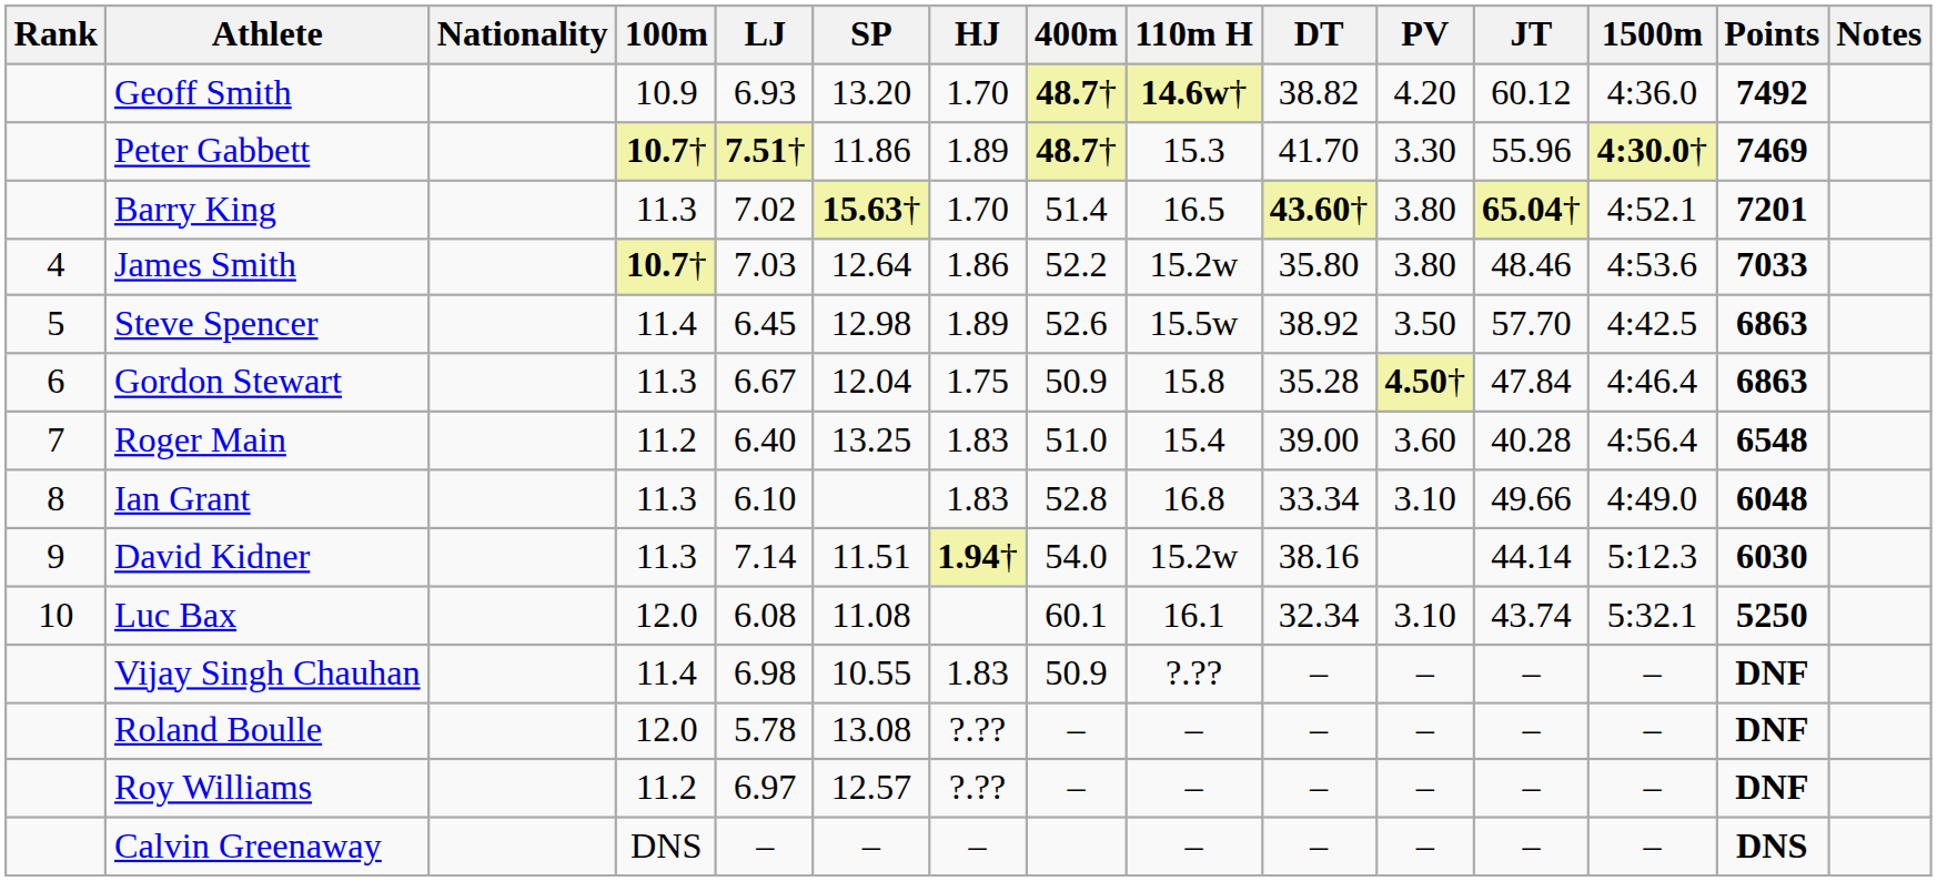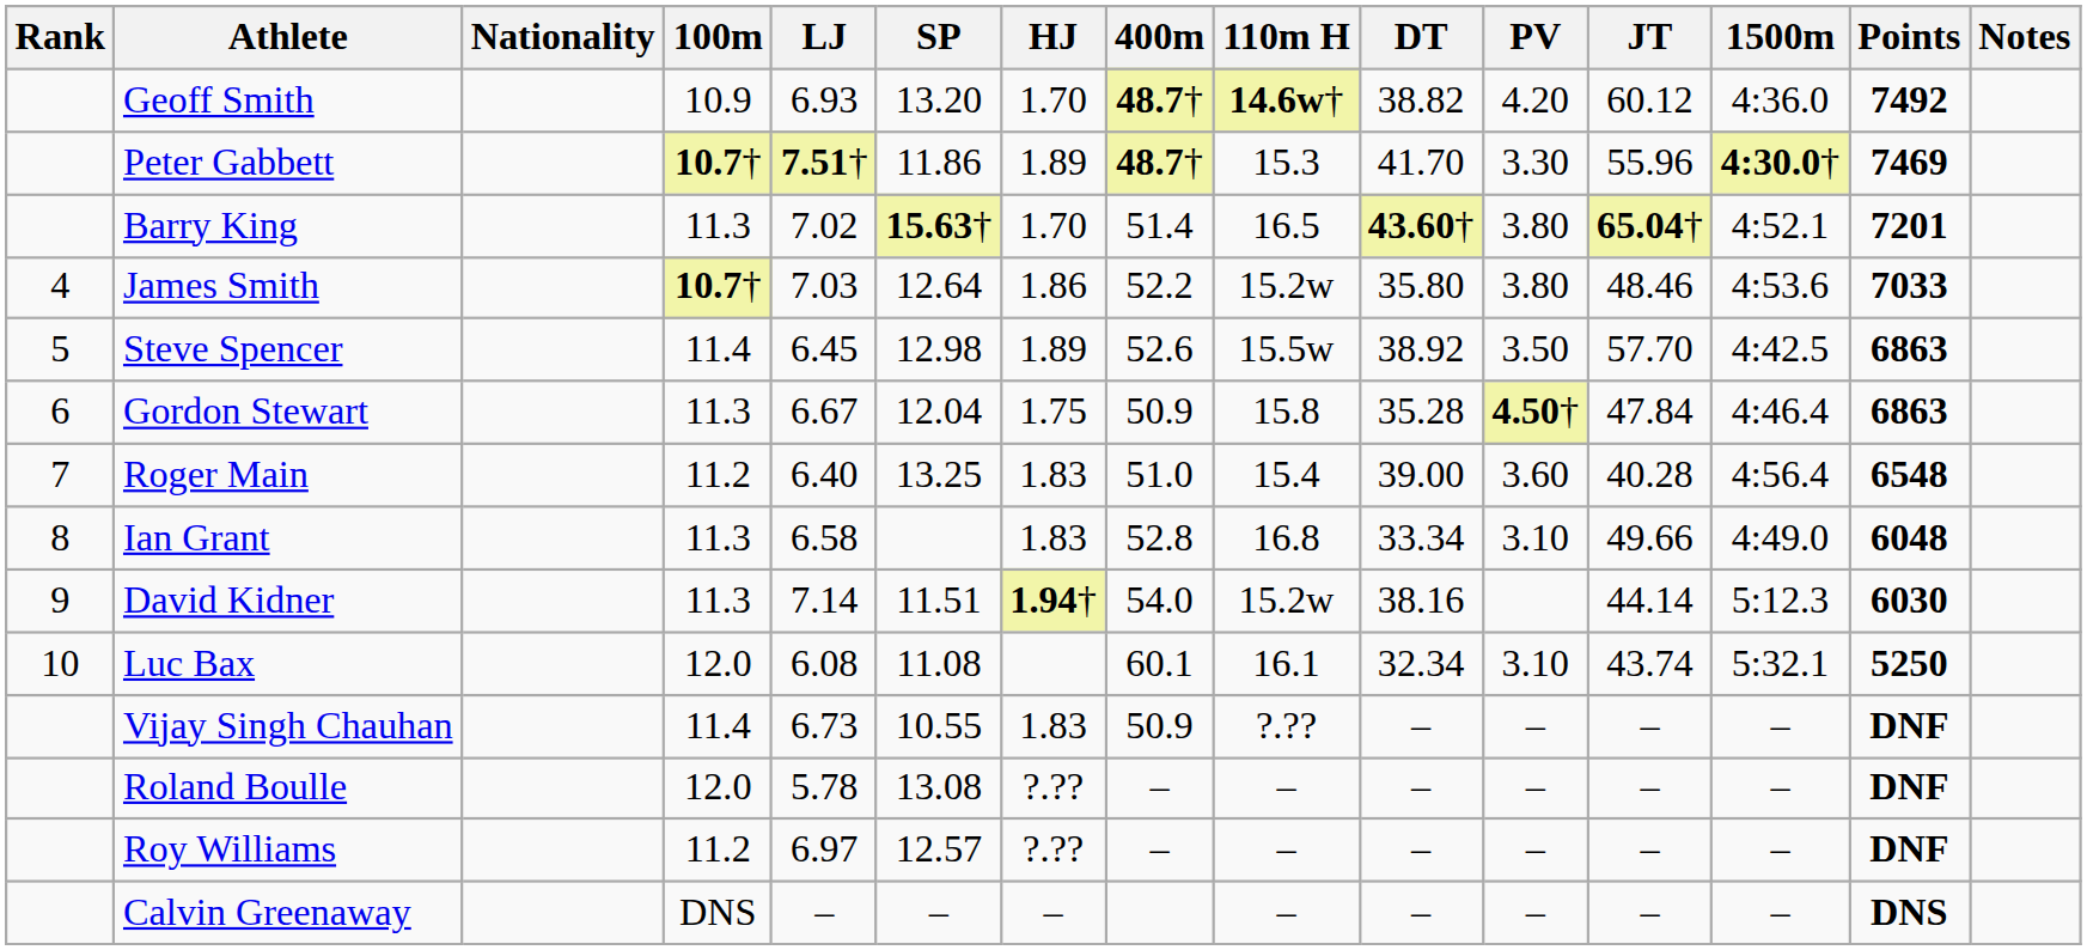 <table class="wikitable sortable" style=" text-align:center; font-size:92%;">
 <tr>
 <th scope=col>Rank</th>
 <th scope=col>Athlete</th>
 <th scope=col>Nationality</th>
 <th scope=col>100m</th>
 <th scope=col>LJ</th>
 <th scope=col>SP</th>
 <th scope=col>HJ</th>
 <th scope=col>400m</th>
 <th scope=col>110m H</th>
 <th scope=col>DT</th>
 <th scope=col>PV</th>
 <th scope=col>JT</th>
 <th scope=col>1500m</th>
 <th scope=col>Points</th>
 <th scope=col>Notes</th>
 </tr>
 <tr>
 <td></td>
 <td style="text-align:left;"><a href='#'>Geoff Smith</a></td>
 <td style="text-align:left;"></td>
 <td>10.9</td>
 <td>6.93</td>
 <td>13.20</td>
 <td>1.70</td>
 <td style="background-color: #f2f5a9;"><strong>48.7</strong>†</td>
 <td style="background-color: #f2f5a9;"><strong>14.6w</strong>†</td>
 <td>38.82</td>
 <td>4.20</td>
 <td>60.12</td>
 <td>4:36.0</td>
 <td><strong>7492</strong></td>
 <td></td>
 </tr>
 <tr>
 <td></td>
 <td style="text-align:left;"><a href='#'>Peter Gabbett</a></td>
 <td style="text-align:left;"></td>
 <td style="background-color: #f2f5a9;"><strong>10.7</strong>†</td>
 <td style="background-color: #f2f5a9;"><strong>7.51</strong>†</td>
 <td>11.86</td>
 <td>1.89</td>
 <td style="background-color: #f2f5a9;"><strong>48.7</strong>†</td>
 <td>15.3</td>
 <td>41.70</td>
 <td>3.30</td>
 <td>55.96</td>
 <td style="background-color: #f2f5a9;"><strong>4:30.0</strong>†</td>
 <td><strong>7469</strong></td>
 <td></td>
 </tr>
 <tr>
 <td></td>
 <td style="text-align:left;"><a href='#'>Barry King</a></td>
 <td style="text-align:left;"></td>
 <td>11.3</td>
 <td>7.02</td>
 <td style="background-color: #f2f5a9;"><strong>15.63</strong>†</td>
 <td>1.70</td>
 <td>51.4</td>
 <td>16.5</td>
 <td style="background-color: #f2f5a9;"><strong>43.60</strong>†</td>
 <td>3.80</td>
 <td style="background-color: #f2f5a9;"><strong>65.04</strong>†</td>
 <td>4:52.1</td>
 <td><strong>7201</strong></td>
 <td></td>
 </tr>
 <tr>
 <td>4</td>
 <td style="text-align:left;"><a href='#'>James Smith</a></td>
 <td style="text-align:left;"></td>
 <td style="background-color: #f2f5a9;"><strong>10.7</strong>†</td>
 <td>7.03</td>
 <td>12.64</td>
 <td>1.86</td>
 <td>52.2</td>
 <td>15.2w</td>
 <td>35.80</td>
 <td>3.80</td>
 <td>48.46</td>
 <td>4:53.6</td>
 <td><strong>7033</strong></td>
 <td></td>
 </tr>
 <tr>
 <td>5</td>
 <td style="text-align:left;"><a href='#'>Steve Spencer</a></td>
 <td style="text-align:left;"></td>
 <td>11.4</td>
 <td>6.45</td>
 <td>12.98</td>
 <td>1.89</td>
 <td>52.6</td>
 <td>15.5w</td>
 <td>38.92</td>
 <td>3.50</td>
 <td>57.70</td>
 <td>4:42.5</td>
 <td><strong>6863</strong></td>
 <td></td>
 </tr>
 <tr>
 <td>6</td>
 <td style="text-align:left;"><a href='#'>Gordon Stewart</a></td>
 <td style="text-align:left;"></td>
 <td>11.3</td>
 <td>6.67</td>
 <td>12.04</td>
 <td>1.75</td>
 <td>50.9</td>
 <td>15.8</td>
 <td>35.28</td>
 <td style="background-color: #f2f5a9;"><strong>4.50</strong>†</td>
 <td>47.84</td>
 <td>4:46.4</td>
 <td><strong>6863</strong></td>
 <td></td>
 </tr>
 <tr>
 <td>7</td>
 <td style="text-align:left;"><a href='#'>Roger Main</a></td>
 <td style="text-align:left;"></td>
 <td>11.2</td>
 <td>6.40</td>
 <td>13.25</td>
 <td>1.83</td>
 <td>51.0</td>
 <td>15.4</td>
 <td>39.00</td>
 <td>3.60</td>
 <td>40.28</td>
 <td>4:56.4</td>
 <td><strong>6548</strong></td>
 <td></td>
 </tr>
 <tr>
 <td>8</td>
 <td style="text-align:left;"><a href='#'>Ian Grant</a></td>
 <td style="text-align:left;"></td>
 <td>11.3</td>
-<td>6.10</td>
+<td>6.58</td>
 <td></td>
 <td>1.83</td>
 <td>52.8</td>
 <td>16.8</td>
 <td>33.34</td>
 <td>3.10</td>
 <td>49.66</td>
 <td>4:49.0</td>
 <td><strong>6048</strong></td>
 <td></td>
 </tr>
 <tr>
 <td>9</td>
 <td style="text-align:left;"><a href='#'>David Kidner</a></td>
 <td style="text-align:left;"></td>
 <td>11.3</td>
 <td>7.14</td>
 <td>11.51</td>
 <td style="background-color: #f2f5a9;"><strong>1.94</strong>†</td>
 <td>54.0</td>
 <td>15.2w</td>
 <td>38.16</td>
 <td></td>
 <td>44.14</td>
 <td>5:12.3</td>
 <td><strong>6030</strong></td>
 <td></td>
 </tr>
 <tr>
 <td>10</td>
 <td style="text-align:left;"><a href='#'>Luc Bax</a></td>
 <td style="text-align:left;"></td>
 <td>12.0</td>
 <td>6.08</td>
 <td>11.08</td>
 <td></td>
 <td>60.1</td>
 <td>16.1</td>
 <td>32.34</td>
 <td>3.10</td>
 <td>43.74</td>
 <td>5:32.1</td>
 <td><strong>5250</strong></td>
 <td></td>
 </tr>
 <tr>
 <td data-sort-value="11"></td>
 <td style="text-align:left;"><a href='#'>Vijay Singh Chauhan</a></td>
 <td style="text-align:left;"></td>
 <td>11.4</td>
-<td>6.98</td>
+<td>6.73</td>
 <td>10.55</td>
 <td>1.83</td>
 <td>50.9</td>
 <td data-sort-value="99.98">?.??</td>
 <td data-sort-value="00.00">–</td>
 <td data-sort-value="0.00">–</td>
 <td data-sort-value="00.00">–</td>
 <td data-sort-value="9:99.99">–</td>
 <td data-sort-value="3"><strong>DNF</strong></td>
 <td></td>
 </tr>
 <tr>
 <td data-sort-value="12"></td>
 <td style="text-align:left;"><a href='#'>Roland Boulle</a></td>
 <td style="text-align:left;"></td>
 <td>12.0</td>
 <td>5.78</td>
 <td>13.08</td>
 <td data-sort-value="0.01">?.??</td>
 <td data-sort-value="99.99">–</td>
 <td data-sort-value="99.99">–</td>
 <td data-sort-value="00.00">–</td>
 <td data-sort-value="0.00">–</td>
 <td data-sort-value="00.00">–</td>
 <td data-sort-value="9:99.99">–</td>
 <td data-sort-value="2"><strong>DNF</strong></td>
 <td></td>
 </tr>
 <tr>
 <td data-sort-value="13"></td>
 <td style="text-align:left;"><a href='#'>Roy Williams</a></td>
 <td style="text-align:left;"></td>
 <td>11.2</td>
 <td>6.97</td>
 <td>12.57</td>
 <td data-sort-value="0.01">?.??</td>
 <td data-sort-value="99.99">–</td>
 <td data-sort-value="99.99">–</td>
 <td data-sort-value="00.00">–</td>
 <td data-sort-value="0.00">–</td>
 <td data-sort-value="00.00">–</td>
 <td data-sort-value="9:99.99">–</td>
 <td data-sort-value="1"><strong>DNF</strong></td>
 <td></td>
 </tr>
 <tr>
 <td data-sort-value="14"></td>
 <td style="text-align:left;"><a href='#'>Calvin Greenaway</a></td>
 <td style="text-align:left;"></td>
 <td data-sort-value="99.99">DNS</td>
 <td data-sort-value="0.00">–</td>
 <td data-sort-value="00.00">–</td>
 <td data-sort-value="0.00">–</td>
 <td></td>
 <td data-sort-value="99.99">–</td>
 <td data-sort-value="00.00">–</td>
 <td data-sort-value="0.00">–</td>
 <td data-sort-value="00.00">–</td>
 <td data-sort-value="9:99.99">–</td>
 <td data-sort-value="0"><strong>DNS</strong></td>
 <td></td>
 </tr>
 </table>
